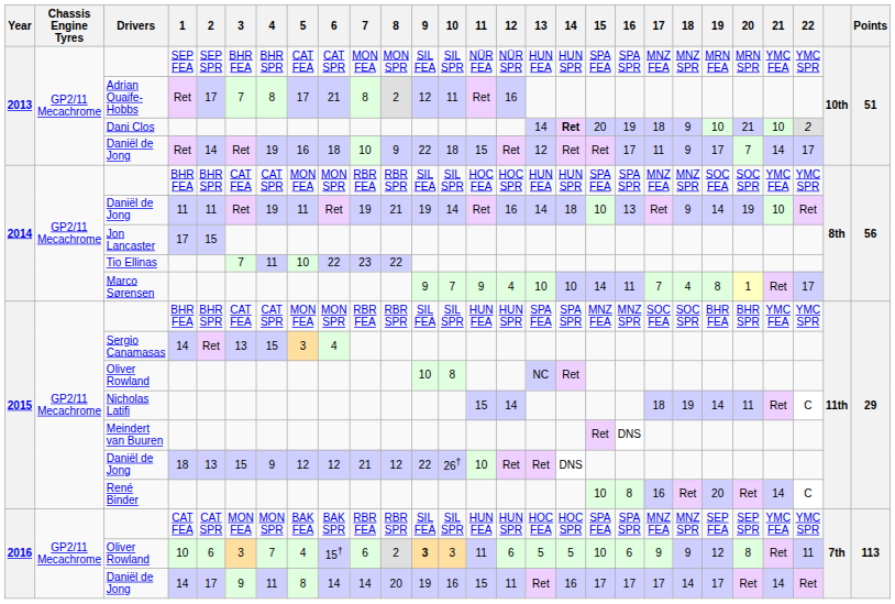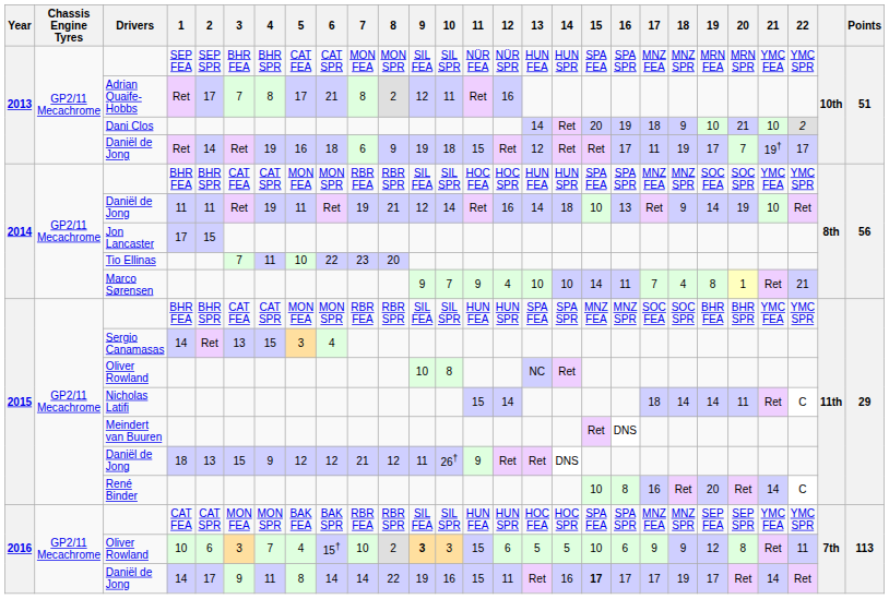 <table class="wikitable" style="text-align:center; font-size:85%;">
 <tr>
 <th>Year</th>
 <th>Chassis<br>Engine<br>Tyres</th>
 <th>Drivers</th>
 <th>1</th>
 <th>2</th>
 <th>3</th>
 <th>4</th>
 <th>5</th>
 <th>6</th>
 <th>7</th>
 <th>8</th>
 <th>9</th>
 <th>10</th>
 <th>11</th>
 <th>12</th>
 <th>13</th>
 <th>14</th>
 <th>15</th>
 <th>16</th>
 <th>17</th>
 <th>18</th>
 <th>19</th>
 <th>20</th>
 <th>21</th>
 <th>22</th>
 <th></th>
 <th>Points</th>
 </tr>
 <tr>
 <th rowspan=4><a href='#'>2013</a></th>
 <td rowspan=4><a href='#'>GP2/11</a><br><a href='#'>Mecachrome</a><br></td>
 <td></td>
 <td><a href='#'>SEP<br>FEA</a></td>
 <td><a href='#'>SEP<br>SPR</a></td>
 <td><a href='#'>BHR<br>FEA</a></td>
 <td><a href='#'>BHR<br>SPR</a></td>
 <td><a href='#'>CAT<br>FEA</a></td>
 <td><a href='#'>CAT<br>SPR</a></td>
 <td><a href='#'>MON<br>FEA</a></td>
 <td><a href='#'>MON<br>SPR</a></td>
 <td><a href='#'>SIL<br>FEA</a></td>
 <td><a href='#'>SIL<br>SPR</a></td>
 <td><a href='#'>NÜR<br>FEA</a></td>
 <td><a href='#'>NÜR<br>SPR</a></td>
 <td><a href='#'>HUN<br>FEA</a></td>
 <td><a href='#'>HUN<br>SPR</a></td>
 <td><a href='#'>SPA<br>FEA</a></td>
 <td><a href='#'>SPA<br>SPR</a></td>
 <td><a href='#'>MNZ<br>FEA</a></td>
 <td><a href='#'>MNZ<br>SPR</a></td>
 <td><a href='#'>MRN<br>FEA</a></td>
 <td><a href='#'>MRN<br>SPR</a></td>
 <td><a href='#'>YMC<br>FEA</a></td>
 <td><a href='#'>YMC<br>SPR</a></td>
 <th rowspan=4>10th</th>
 <th rowspan=4>51</th>
 </tr>
 <tr>
 <td align="left"> <a href='#'>Adrian Quaife-Hobbs</a></td>
 <td bgcolor="#EFCFFF">Ret</td>
 <td bgcolor="#CFCFFF">17</td>
 <td bgcolor="#DFFFDF">7</td>
 <td bgcolor="#DFFFDF">8</td>
 <td bgcolor="#CFCFFF">17</td>
 <td bgcolor="#CFCFFF">21</td>
 <td bgcolor="#DFFFDF">8</td>
 <td bgcolor="#DFDFDF">2</td>
 <td bgcolor="#CFCFFF">12</td>
 <td bgcolor="#CFCFFF">11</td>
 <td bgcolor="#EFCFFF">Ret</td>
 <td bgcolor="#CFCFFF">16</td>
 <td></td>
 <td></td>
 <td></td>
 <td></td>
 <td></td>
 <td></td>
 <td></td>
 <td></td>
 <td></td>
 <td></td>
 </tr>
 <tr>
 <td align="left"> <a href='#'>Dani Clos</a></td>
 <td></td>
 <td></td>
 <td></td>
 <td></td>
 <td></td>
 <td></td>
 <td></td>
 <td></td>
 <td></td>
 <td></td>
 <td></td>
 <td></td>
 <td bgcolor="#CFCFFF">14</td>
-<td bgcolor="#EFCFFF"><strong>Ret</strong></td>
+<td bgcolor="#EFCFFF">Ret</td>
 <td bgcolor="#CFCFFF">20</td>
 <td bgcolor="#CFCFFF">19</td>
 <td bgcolor="#CFCFFF">18</td>
 <td bgcolor="#CFCFFF">9</td>
 <td bgcolor="#DFFFDF">10</td>
 <td bgcolor="#CFCFFF">21</td>
 <td bgcolor="#DFFFDF">10</td>
 <td bgcolor="#DFDFDF"><em>2</em></td>
 </tr>
 <tr>
 <td align="left"> <a href='#'>Daniël de Jong</a></td>
 <td bgcolor="#EFCFFF">Ret</td>
 <td bgcolor="#CFCFFF">14</td>
 <td bgcolor="#EFCFFF">Ret</td>
 <td bgcolor="#CFCFFF">19</td>
 <td bgcolor="#CFCFFF">16</td>
 <td bgcolor="#CFCFFF">18</td>
-<td bgcolor="#DFFFDF">10</td>
+<td bgcolor="#DFFFDF">6</td>
 <td bgcolor="#CFCFFF">9</td>
-<td bgcolor="#CFCFFF">22</td>
+<td bgcolor="#CFCFFF">19</td>
 <td bgcolor="#CFCFFF">18</td>
 <td bgcolor="#CFCFFF">15</td>
 <td bgcolor="#EFCFFF">Ret</td>
 <td bgcolor="#CFCFFF">12</td>
 <td bgcolor="#EFCFFF">Ret</td>
 <td bgcolor="#EFCFFF">Ret</td>
 <td bgcolor="#CFCFFF">17</td>
 <td bgcolor="#CFCFFF">11</td>
-<td bgcolor="#CFCFFF">9</td>
+<td bgcolor="#CFCFFF">19</td>
 <td bgcolor="#CFCFFF">17</td>
 <td bgcolor="#DFFFDF">7</td>
-<td bgcolor="#CFCFFF">14</td>
+<td bgcolor="#CFCFFF">19<sup>†</sup></td>
 <td bgcolor="#CFCFFF">17</td>
 </tr>
 <tr>
 <th rowspan=5><a href='#'>2014</a></th>
 <td rowspan=5><a href='#'>GP2/11</a><br><a href='#'>Mecachrome</a><br></td>
 <td></td>
 <td><a href='#'>BHR<br>FEA</a></td>
 <td><a href='#'>BHR<br>SPR</a></td>
 <td><a href='#'>CAT<br>FEA</a></td>
 <td><a href='#'>CAT<br>SPR</a></td>
 <td><a href='#'>MON<br>FEA</a></td>
 <td><a href='#'>MON<br>SPR</a></td>
 <td><a href='#'>RBR<br>FEA</a></td>
 <td><a href='#'>RBR<br>SPR</a></td>
 <td><a href='#'>SIL<br>FEA</a></td>
 <td><a href='#'>SIL<br>SPR</a></td>
 <td><a href='#'>HOC<br>FEA</a></td>
 <td><a href='#'>HOC<br>SPR</a></td>
 <td><a href='#'>HUN<br>FEA</a></td>
 <td><a href='#'>HUN<br>SPR</a></td>
 <td><a href='#'>SPA<br>FEA</a></td>
 <td><a href='#'>SPA<br>SPR</a></td>
 <td><a href='#'>MNZ<br>FEA</a></td>
 <td><a href='#'>MNZ<br>SPR</a></td>
 <td><a href='#'>SOC<br>FEA</a></td>
 <td><a href='#'>SOC<br>SPR</a></td>
 <td><a href='#'>YMC<br>FEA</a></td>
 <td><a href='#'>YMC<br>SPR</a></td>
 <th rowspan=5>8th</th>
 <th rowspan=5>56</th>
 </tr>
 <tr>
 <td align="left"> <a href='#'>Daniël de Jong</a></td>
 <td bgcolor="#CFCFFF">11</td>
 <td bgcolor="#CFCFFF">11</td>
 <td bgcolor="#EFCFFF">Ret</td>
 <td bgcolor="#CFCFFF">19</td>
 <td bgcolor="#CFCFFF">11</td>
 <td bgcolor="#EFCFFF">Ret</td>
 <td bgcolor="#CFCFFF">19</td>
 <td bgcolor="#CFCFFF">21</td>
-<td bgcolor="#CFCFFF">19</td>
+<td bgcolor="#CFCFFF">12</td>
 <td bgcolor="#CFCFFF">14</td>
 <td bgcolor="#EFCFFF">Ret</td>
 <td bgcolor="#CFCFFF">16</td>
 <td bgcolor="#CFCFFF">14</td>
 <td bgcolor="#CFCFFF">18</td>
 <td bgcolor="#DFFFDF">10</td>
 <td bgcolor="#CFCFFF">13</td>
 <td bgcolor="#EFCFFF">Ret</td>
 <td bgcolor="#CFCFFF">9</td>
 <td bgcolor="#CFCFFF">14</td>
 <td bgcolor="#CFCFFF">19</td>
 <td bgcolor="#DFFFDF">10</td>
 <td bgcolor="#EFCFFF">Ret</td>
 </tr>
 <tr>
 <td align="left"> <a href='#'>Jon Lancaster</a></td>
 <td bgcolor="#CFCFFF">17</td>
 <td bgcolor="#CFCFFF">15</td>
 <td></td>
 <td></td>
 <td></td>
 <td></td>
 <td></td>
 <td></td>
 <td></td>
 <td></td>
 <td></td>
 <td></td>
 <td></td>
 <td></td>
 <td></td>
 <td></td>
 <td></td>
 <td></td>
 <td></td>
 <td></td>
 <td></td>
 <td></td>
 </tr>
 <tr>
 <td align="left"> <a href='#'>Tio Ellinas</a></td>
 <td></td>
 <td></td>
 <td bgcolor="#DFFFDF">7</td>
 <td bgcolor="#CFCFFF">11</td>
 <td bgcolor="#DFFFDF">10</td>
 <td bgcolor="#CFCFFF">22</td>
 <td bgcolor="#CFCFFF">23</td>
-<td bgcolor="#CFCFFF">22</td>
+<td bgcolor="#CFCFFF">20</td>
 <td></td>
 <td></td>
 <td></td>
 <td></td>
 <td></td>
 <td></td>
 <td></td>
 <td></td>
 <td></td>
 <td></td>
 <td></td>
 <td></td>
 <td></td>
 <td></td>
 </tr>
 <tr>
 <td align="left"> <a href='#'>Marco Sørensen</a></td>
 <td></td>
 <td></td>
 <td></td>
 <td></td>
 <td></td>
 <td></td>
 <td></td>
 <td></td>
 <td bgcolor="#DFFFDF">9</td>
 <td bgcolor="#DFFFDF">7</td>
 <td bgcolor="#DFFFDF">9</td>
 <td bgcolor="#DFFFDF">4</td>
 <td bgcolor="#DFFFDF">10</td>
 <td bgcolor="#CFCFFF">10</td>
 <td bgcolor="#CFCFFF">14</td>
 <td bgcolor="#CFCFFF">11</td>
 <td bgcolor="#DFFFDF">7</td>
 <td bgcolor="#DFFFDF">4</td>
 <td bgcolor="#DFFFDF">8</td>
 <td bgcolor="#FFFFBF">1</td>
 <td bgcolor="#EFCFFF">Ret</td>
-<td bgcolor="#CFCFFF">17</td>
+<td bgcolor="#CFCFFF">21</td>
 </tr>
 <tr>
 <th rowspan=7><a href='#'>2015</a></th>
 <td rowspan=7><a href='#'>GP2/11</a><br><a href='#'>Mecachrome</a><br></td>
 <td></td>
 <td><a href='#'>BHR<br>FEA</a></td>
 <td><a href='#'>BHR<br>SPR</a></td>
 <td><a href='#'>CAT<br>FEA</a></td>
 <td><a href='#'>CAT<br>SPR</a></td>
 <td><a href='#'>MON<br>FEA</a></td>
 <td><a href='#'>MON<br>SPR</a></td>
 <td><a href='#'>RBR<br>FEA</a></td>
 <td><a href='#'>RBR<br>SPR</a></td>
 <td><a href='#'>SIL<br>FEA</a></td>
 <td><a href='#'>SIL<br>SPR</a></td>
 <td><a href='#'>HUN<br>FEA</a></td>
 <td><a href='#'>HUN<br>SPR</a></td>
 <td><a href='#'>SPA<br>FEA</a></td>
 <td><a href='#'>SPA<br>SPR</a></td>
 <td><a href='#'>MNZ<br>FEA</a></td>
 <td><a href='#'>MNZ<br>SPR</a></td>
 <td><a href='#'>SOC<br>FEA</a></td>
 <td><a href='#'>SOC<br>SPR</a></td>
 <td><a href='#'>BHR<br>FEA</a></td>
 <td><a href='#'>BHR<br>SPR</a></td>
 <td><a href='#'>YMC<br>FEA</a></td>
 <td><a href='#'>YMC<br>SPR</a></td>
 <th rowspan=7>11th</th>
 <th rowspan=7>29</th>
 </tr>
 <tr>
 <td align="left"> <a href='#'>Sergio Canamasas</a></td>
 <td bgcolor="#CFCFFF">14</td>
 <td bgcolor="#EFCFFF">Ret</td>
 <td bgcolor="#CFCFFF">13</td>
 <td bgcolor="#CFCFFF">15</td>
 <td bgcolor="#FFDF9F">3</td>
 <td bgcolor="#DFFFDF">4</td>
 <td></td>
 <td></td>
 <td></td>
 <td></td>
 <td></td>
 <td></td>
 <td></td>
 <td></td>
 <td></td>
 <td></td>
 <td></td>
 <td></td>
 <td></td>
 <td></td>
 <td></td>
 <td></td>
 </tr>
 <tr>
 <td align="left"> <a href='#'>Oliver Rowland</a></td>
 <td></td>
 <td></td>
 <td></td>
 <td></td>
 <td></td>
 <td></td>
 <td></td>
 <td></td>
 <td bgcolor="#DFFFDF">10</td>
 <td bgcolor="#DFFFDF">8</td>
 <td></td>
 <td></td>
 <td bgcolor="#CFCFFF">NC</td>
 <td bgcolor="#EFCFFF">Ret</td>
 <td></td>
 <td></td>
 <td></td>
 <td></td>
 <td></td>
 <td></td>
 <td></td>
 <td></td>
 </tr>
 <tr>
 <td align="left"> <a href='#'>Nicholas Latifi</a></td>
 <td></td>
 <td></td>
 <td></td>
 <td></td>
 <td></td>
 <td></td>
 <td></td>
 <td></td>
 <td></td>
 <td></td>
 <td bgcolor="#CFCFFF">15</td>
 <td bgcolor="#CFCFFF">14</td>
 <td></td>
 <td></td>
 <td></td>
 <td></td>
 <td bgcolor="#CFCFFF">18</td>
-<td bgcolor="#CFCFFF">19</td>
+<td bgcolor="#CFCFFF">14</td>
 <td bgcolor="#CFCFFF">14</td>
 <td bgcolor="#CFCFFF">11</td>
 <td bgcolor="#EFCFFF">Ret</td>
 <td bgcolor="#FFFFFF">C</td>
 </tr>
 <tr>
 <td align="left"> <a href='#'>Meindert van Buuren</a></td>
 <td></td>
 <td></td>
 <td></td>
 <td></td>
 <td></td>
 <td></td>
 <td></td>
 <td></td>
 <td></td>
 <td></td>
 <td></td>
 <td></td>
 <td></td>
 <td></td>
 <td bgcolor="#EFCFFF">Ret</td>
 <td bgcolor="#FFFFFF">DNS</td>
 <td></td>
 <td></td>
 <td></td>
 <td></td>
 <td></td>
 <td></td>
 </tr>
 <tr>
 <td align="left"> <a href='#'>Daniël de Jong</a></td>
 <td bgcolor="#CFCFFF">18</td>
 <td bgcolor="#CFCFFF">13</td>
 <td bgcolor="#CFCFFF">15</td>
 <td bgcolor="#CFCFFF">9</td>
 <td bgcolor="#CFCFFF">12</td>
 <td bgcolor="#CFCFFF">12</td>
 <td bgcolor="#CFCFFF">21</td>
 <td bgcolor="#CFCFFF">12</td>
-<td bgcolor="#CFCFFF">22</td>
+<td bgcolor="#CFCFFF">11</td>
 <td bgcolor="#CFCFFF">26<sup>†</sup></td>
-<td bgcolor="#DFFFDF">10</td>
+<td bgcolor="#DFFFDF">9</td>
 <td bgcolor="#EFCFFF">Ret</td>
 <td bgcolor="#EFCFFF">Ret</td>
 <td bgcolor="#FFFFFF">DNS</td>
 <td></td>
 <td></td>
 <td></td>
 <td></td>
 <td></td>
 <td></td>
 <td></td>
 <td></td>
 </tr>
 <tr>
 <td align="left"> <a href='#'>René Binder</a></td>
 <td></td>
 <td></td>
 <td></td>
 <td></td>
 <td></td>
 <td></td>
 <td></td>
 <td></td>
 <td></td>
 <td></td>
 <td></td>
 <td></td>
 <td></td>
 <td></td>
 <td bgcolor="#DFFFDF">10</td>
 <td bgcolor="#DFFFDF">8</td>
 <td bgcolor="#CFCFFF">16</td>
 <td bgcolor="#EFCFFF">Ret</td>
 <td bgcolor="#CFCFFF">20</td>
 <td bgcolor="#EFCFFF">Ret</td>
 <td bgcolor="#CFCFFF">14</td>
 <td bgcolor="#FFFFFF">C</td>
 </tr>
 <tr>
 <th rowspan=3><a href='#'>2016</a></th>
 <td rowspan=3><a href='#'>GP2/11</a><br><a href='#'>Mecachrome</a><br></td>
 <td></td>
 <td><a href='#'>CAT<br>FEA</a></td>
 <td><a href='#'>CAT<br>SPR</a></td>
 <td><a href='#'>MON<br>FEA</a></td>
 <td><a href='#'>MON<br>SPR</a></td>
 <td><a href='#'>BAK<br>FEA</a></td>
 <td><a href='#'>BAK<br>SPR</a></td>
 <td><a href='#'>RBR<br>FEA</a></td>
 <td><a href='#'>RBR<br>SPR</a></td>
 <td><a href='#'>SIL<br>FEA</a></td>
 <td><a href='#'>SIL<br>SPR</a></td>
 <td><a href='#'>HUN<br>FEA</a></td>
 <td><a href='#'>HUN<br>SPR</a></td>
 <td><a href='#'>HOC<br>FEA</a></td>
 <td><a href='#'>HOC<br>SPR</a></td>
 <td><a href='#'>SPA<br>FEA</a></td>
 <td><a href='#'>SPA<br>SPR</a></td>
 <td><a href='#'>MNZ<br>FEA</a></td>
 <td><a href='#'>MNZ<br>SPR</a></td>
 <td><a href='#'>SEP<br>FEA</a></td>
 <td><a href='#'>SEP<br>SPR</a></td>
 <td><a href='#'>YMC<br>FEA</a></td>
 <td><a href='#'>YMC<br>SPR</a></td>
 <th rowspan=3>7th</th>
 <th rowspan=3>113</th>
 </tr>
 <tr>
 <td align="left"> <a href='#'>Oliver Rowland</a></td>
 <td bgcolor="#DFFFDF">10</td>
 <td bgcolor="#DFFFDF">6</td>
 <td bgcolor="#FFDF9F">3</td>
 <td bgcolor="#DFFFDF">7</td>
 <td bgcolor="#DFFFDF">4</td>
 <td bgcolor="#CFCFFF">15<sup>†</sup></td>
-<td bgcolor="#DFFFDF">6</td>
+<td bgcolor="#DFFFDF">10</td>
 <td bgcolor="#DFDFDF">2</td>
 <td bgcolor="#FFDF9F"><strong>3</strong></td>
 <td bgcolor="#FFDF9F">3</td>
-<td bgcolor="#CFCFFF">11</td>
+<td bgcolor="#CFCFFF">15</td>
 <td bgcolor="#DFFFDF">6</td>
 <td bgcolor="#DFFFDF">5</td>
 <td bgcolor="#DFFFDF">5</td>
 <td bgcolor="#DFFFDF">10</td>
 <td bgcolor="#DFFFDF">6</td>
 <td bgcolor="#DFFFDF">9</td>
 <td bgcolor="#CFCFFF">9</td>
 <td bgcolor="#CFCFFF">12</td>
 <td bgcolor="#DFFFDF">8</td>
 <td bgcolor="#EFCFFF">Ret</td>
 <td bgcolor="#CFCFFF">11</td>
 </tr>
 <tr>
 <td align="left"> <a href='#'>Daniël de Jong</a></td>
 <td bgcolor="#CFCFFF">14</td>
 <td bgcolor="#CFCFFF">17</td>
 <td bgcolor="#DFFFDF">9</td>
 <td bgcolor="#CFCFFF">11</td>
 <td bgcolor="#DFFFDF">8</td>
 <td bgcolor="#CFCFFF">14</td>
 <td bgcolor="#CFCFFF">14</td>
-<td bgcolor="#CFCFFF">20</td>
+<td bgcolor="#CFCFFF">22</td>
 <td bgcolor="#CFCFFF">19</td>
 <td bgcolor="#CFCFFF">16</td>
 <td bgcolor="#CFCFFF">15</td>
 <td bgcolor="#CFCFFF">11</td>
 <td bgcolor="#EFCFFF">Ret</td>
 <td bgcolor="#CFCFFF">16</td>
+<td bgcolor="#CFCFFF"><strong>17</strong></td>
 <td bgcolor="#CFCFFF">17</td>
 <td bgcolor="#CFCFFF">17</td>
-<td bgcolor="#CFCFFF">17</td>
-<td bgcolor="#CFCFFF">14</td>
+<td bgcolor="#CFCFFF">19</td>
 <td bgcolor="#CFCFFF">17</td>
 <td bgcolor="#EFCFFF">Ret</td>
 <td bgcolor="#CFCFFF">14</td>
 <td bgcolor="#EFCFFF">Ret</td>
 </tr>
 </table>
